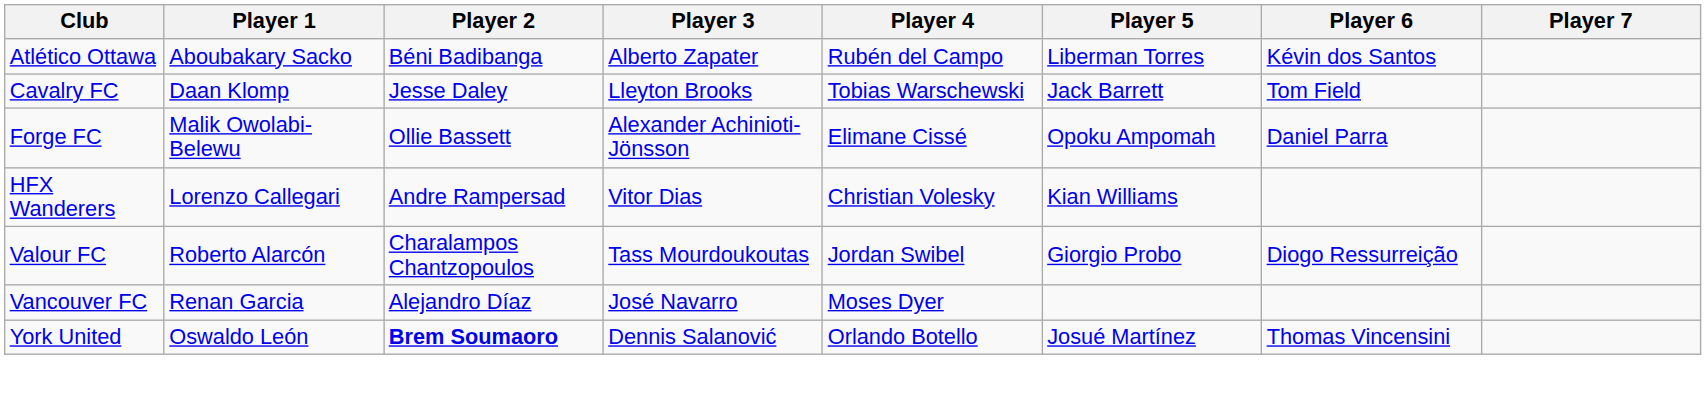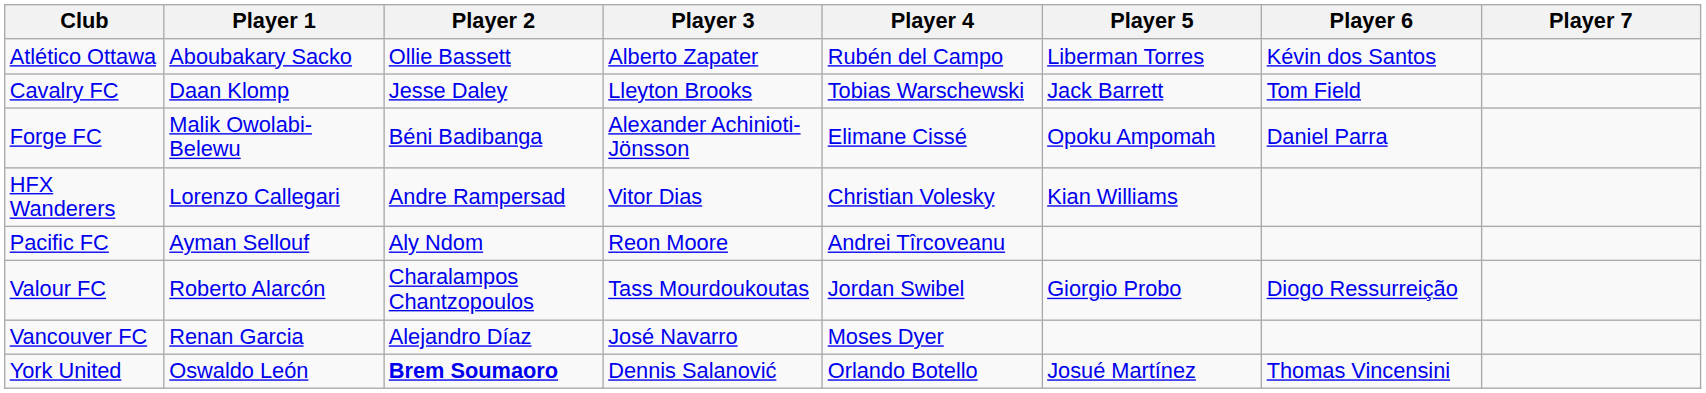 <table class="wikitable">
 <tr>
 <th style="width:8%">Club</th>
 <th style="width:11%">Player 1</th>
 <th style="width:11%">Player 2</th>
 <th style="width:11%">Player 3</th>
 <th style="width:11%">Player 4</th>
 <th style="width:11%">Player 5</th>
 <th style="width:11%">Player 6</th>
 <th style="width:11%">Player 7</th>
 </tr>
 <tr>
 <td><a href='#'>Atlético Ottawa</a></td>
 <td> <a href='#'>Aboubakary Sacko</a></td>
-<td> <a href='#'>Béni Badibanga</a></td>
+<td> <a href='#'>Ollie Bassett</a> </td>
 <td> <a href='#'>Alberto Zapater</a></td>
 <td> <a href='#'>Rubén del Campo</a></td>
 <td> <a href='#'>Liberman Torres</a></td>
 <td> <a href='#'>Kévin dos Santos</a></td>
 <td></td>
 </tr>
 <tr>
 <td><a href='#'>Cavalry FC</a></td>
 <td> <a href='#'>Daan Klomp</a></td>
 <td> <a href='#'>Jesse Daley</a></td>
 <td> <a href='#'>Lleyton Brooks</a></td>
 <td> <a href='#'>Tobias Warschewski</a></td>
 <td> <a href='#'>Jack Barrett</a></td>
 <td> <a href='#'>Tom Field</a></td>
 <td></td>
 </tr>
 <tr>
 <td><a href='#'>Forge FC</a></td>
 <td> <a href='#'>Malik Owolabi-Belewu</a></td>
-<td> <a href='#'>Ollie Bassett</a> </td>
+<td> <a href='#'>Béni Badibanga</a></td>
 <td> <a href='#'>Alexander Achinioti-Jönsson</a></td>
 <td> <a href='#'>Elimane Cissé</a></td>
 <td> <a href='#'>Opoku Ampomah</a></td>
 <td> <a href='#'>Daniel Parra</a></td>
 <td></td>
 </tr>
 <tr>
 <td><a href='#'>HFX Wanderers</a></td>
 <td> <a href='#'>Lorenzo Callegari</a></td>
 <td> <a href='#'>Andre Rampersad</a></td>
 <td> <a href='#'>Vitor Dias</a></td>
 <td> <a href='#'>Christian Volesky</a></td>
 <td> <a href='#'>Kian Williams</a></td>
+<td></td>
+<td></td>
+</tr>
+<tr>
+<td><a href='#'>Pacific FC</a></td>
+<td> <a href='#'>Ayman Sellouf</a></td>
+<td> <a href='#'>Aly Ndom</a></td>
+<td> <a href='#'>Reon Moore</a></td>
+<td> <a href='#'>Andrei Tîrcoveanu</a></td>
+<td></td>
 <td></td>
 <td></td>
 </tr>
 <tr>
 <td><a href='#'>Valour FC</a></td>
 <td> <a href='#'>Roberto Alarcón</a></td>
 <td> <a href='#'>Charalampos Chantzopoulos</a></td>
 <td> <a href='#'>Tass Mourdoukoutas</a></td>
 <td> <a href='#'>Jordan Swibel</a></td>
 <td> <a href='#'>Giorgio Probo</a></td>
 <td> <a href='#'>Diogo Ressurreição</a></td>
 <td></td>
 </tr>
 <tr>
 <td><a href='#'>Vancouver FC</a></td>
 <td> <a href='#'>Renan Garcia</a></td>
 <td> <a href='#'>Alejandro Díaz</a></td>
 <td> <a href='#'>José Navarro</a></td>
 <td> <a href='#'>Moses Dyer</a></td>
 <td></td>
 <td></td>
 <td></td>
 </tr>
 <tr>
 <td><a href='#'>York United</a></td>
 <td> <a href='#'>Oswaldo León</a></td>
 <td> <strong><a href='#'>Brem Soumaoro</a></strong></td>
 <td> <a href='#'>Dennis Salanović</a></td>
 <td> <a href='#'>Orlando Botello</a></td>
 <td> <a href='#'>Josué Martínez</a></td>
 <td> <a href='#'>Thomas Vincensini</a></td>
 <td></td>
 </tr>
 </table>
